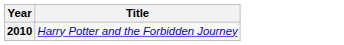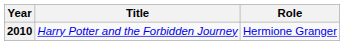 <table class="wikitable plainrowheaders sortable">
 <tr>
 <th scope="col">Year</th>
 <th scope="col">Title</th>
+<th scope="col">Role</th>
 </tr>
 <tr>
 <th scope="row">2010</th>
 <td><em><a href='#'>Harry Potter and the Forbidden Journey</a></em></td>
+<td><a href='#'>Hermione Granger</a></td>
 </tr>
 </table>
